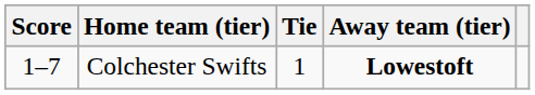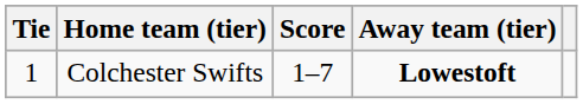 <table class="wikitable" style="text-align:center; font-size:85%">
 <tr>
+<th>Tie</th>
+<th>Home team (tier)</th>
 <th>Score</th>
-<th>Home team (tier)</th>
-<th>Tie</th>
 <th>Away team (tier)</th>
 <th></th>
 </tr>
 <tr>
+<td align="center">1</td>
+<td>Colchester Swifts</td>
 <td align="center">1–7</td>
-<td>Colchester Swifts</td>
-<td align="center">1</td>
 <td><strong>Lowestoft</strong></td>
 <td></td>
 </tr>
 </table>
